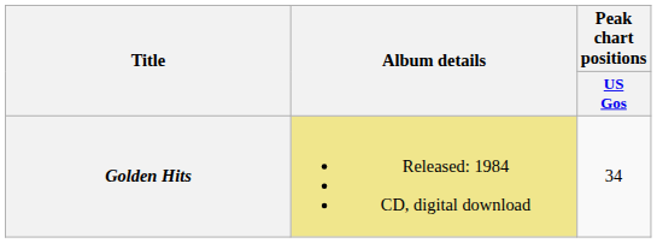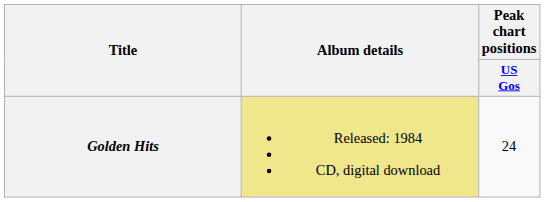 <table class="wikitable plainrowheaders" style="text-align:center;">
 <tr>
 <th scope="col" rowspan="2" style="width:16em;">Title</th>
 <th scope="col" rowspan="2" style="width:16em;">Album details</th>
 <th scope="col" colspan="1">Peak chart positions</th>
 </tr>
 <tr>
 <th style="width:3em; font-size:90%"><a href='#'>US<br>Gos</a></th>
 </tr>
 <tr>
 <th scope="row"><em>Golden Hits</em></th>
 <td style="background: khaki;"><br><ul><li>Released: 1984</li><li></li><li>CD, digital download</li></ul></td>
-<td>34</td>
+<td>24</td>
 </tr>
 </table>
